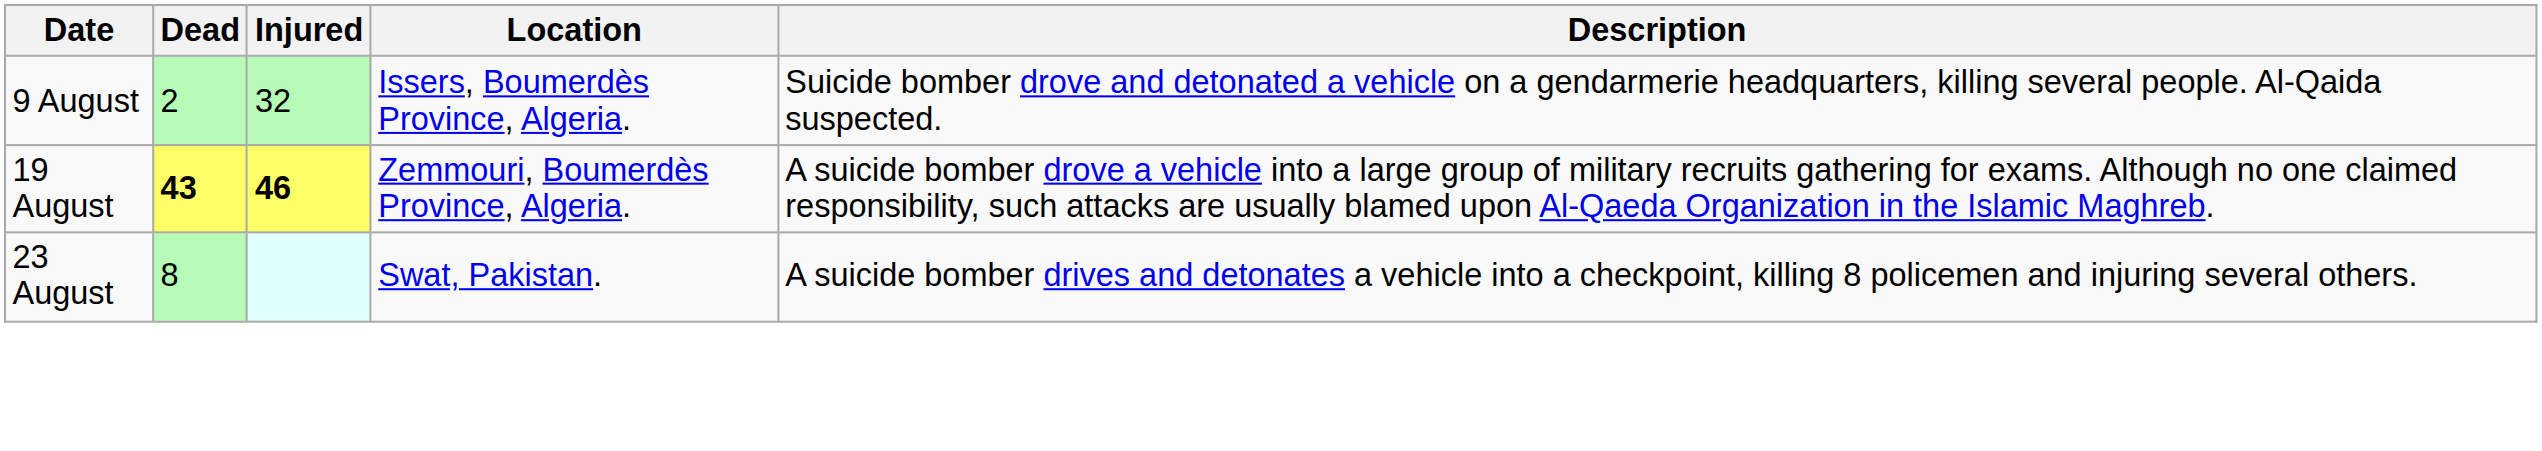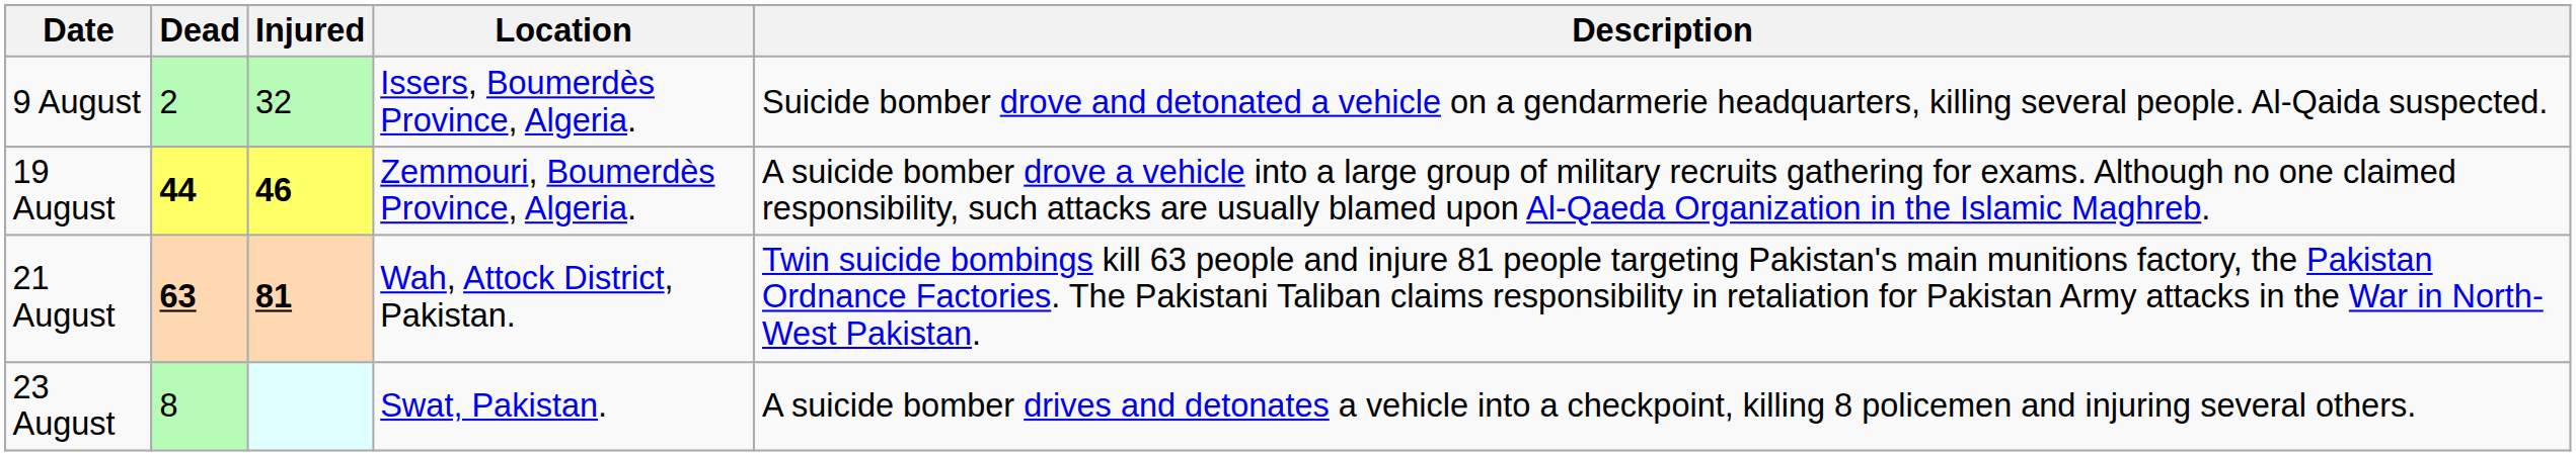 <table class="wikitable sortable" id="terrorIncidents2008Aug">
 <tr>
 <th>Date</th>
 <th>Dead</th>
 <th>Injured</th>
 <th>Location</th>
 <th>Description</th>
 </tr>
 <tr>
 <td>9 August</td>
 <td style="background:#b6fcb6;text-align:left">2</td>
 <td style="background:#b6fcb6;text-align:left">32</td>
 <td><a href='#'>Issers</a>, <a href='#'>Boumerdès Province</a>, <a href='#'>Algeria</a>.</td>
 <td>Suicide bomber <a href='#'>drove and detonated a vehicle</a> on a gendarmerie headquarters, killing several people.  Al-Qaida suspected.</td>
 </tr>
 <tr>
 <td>19 August </td>
-<td style="background:#FFFF66;text-align:left"><strong>43</strong></td>
+<td style="background:#FFFF66;text-align:left"><strong>44</strong></td>
 <td style="background:#FFFF66;text-align:left"><strong>46</strong></td>
 <td><a href='#'>Zemmouri</a>, <a href='#'>Boumerdès Province</a>, <a href='#'>Algeria</a>.</td>
 <td>A suicide bomber <a href='#'>drove a vehicle</a> into a large group of military recruits gathering for exams.  Although no one claimed responsibility, such attacks are usually blamed upon <a href='#'>Al-Qaeda Organization in the Islamic Maghreb</a>.</td>
+</tr>
+<tr>
+<td>21 August </td>
+<td style="background:#FED8B1;text-align:left"><u><strong>63</strong></u></td>
+<td style="background:#FED8B1;text-align:left"><u><strong>81</strong></u></td>
+<td><a href='#'>Wah</a>, <a href='#'>Attock District</a>, Pakistan.</td>
+<td><a href='#'>Twin suicide bombings</a> kill 63 people and injure 81 people targeting Pakistan's main munitions factory, the <a href='#'>Pakistan Ordnance Factories</a>. The Pakistani Taliban claims responsibility in retaliation for Pakistan Army attacks in the <a href='#'>War in North-West Pakistan</a>.</td>
 </tr>
 <tr>
 <td>23 August </td>
 <td style="background:#b6fcb6;text-align:left">8</td>
 <td style="background:#E0FFFF;text-align:left"></td>
 <td><a href='#'>Swat, Pakistan</a>.</td>
 <td>A suicide bomber <a href='#'>drives and detonates</a> a vehicle into a checkpoint, killing 8 policemen and injuring several others.</td>
 </tr>
 </table>
